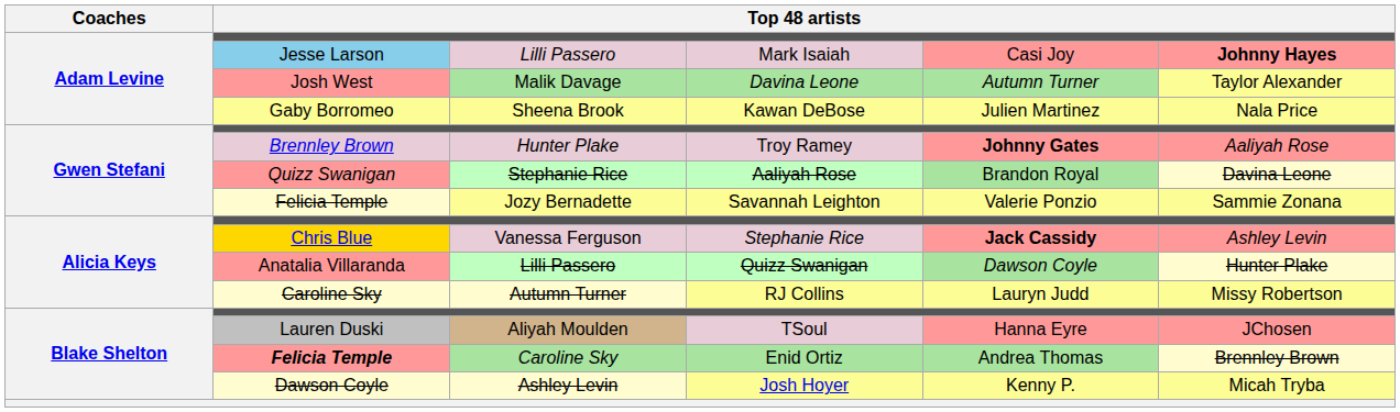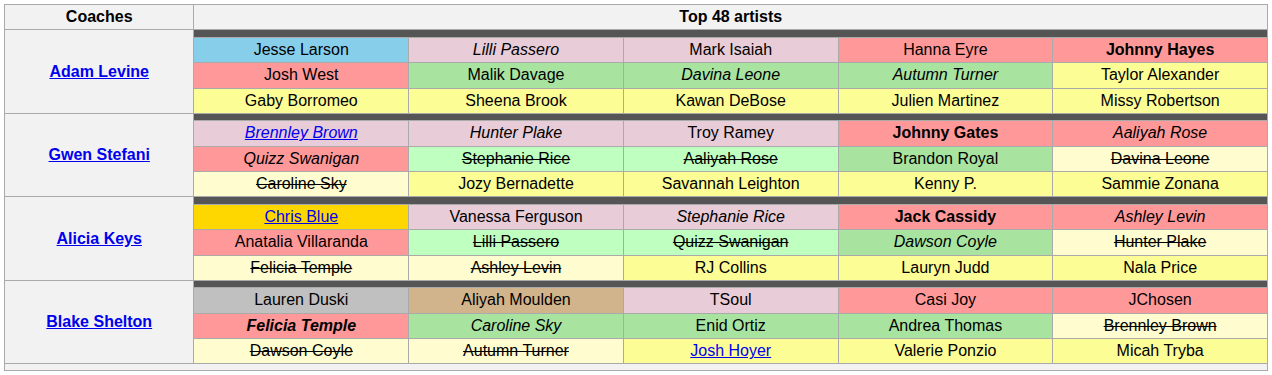 <table class="wikitable" style="text-align:center; width:100%;">
 <tr>
 <th scope="col" style="width:15%;">Coaches</th>
 <th colspan="5" style="width:85%">Top 48 artists</th>
 </tr>
 <tr>
 <th rowspan="4"><a href='#'>Adam Levine</a></th>
 <td colspan="5" style="background:#555;"></td>
 </tr>
 <tr>
 <td style="background:skyblue" width="17%">Jesse Larson</td>
 <td style="background:#E8CCD7" width="17%"><em>Lilli Passero</em></td>
 <td style="background:#E8CCD7" width="17%">Mark Isaiah</td>
-<td style="background:#FF9999">Casi Joy</td>
+<td style="background:#FF9999" width="17%">Hanna Eyre</td>
 <td style="background:#FF9999" width="17%"><strong>Johnny Hayes</strong></td>
 </tr>
 <tr>
 <td style="background:#FF9999">Josh West</td>
 <td style="background:#A8E4A0">Malik Davage</td>
 <td style="background:#A8E4A0"><em>Davina Leone</em></td>
 <td style="background:#A8E4A0"><em>Autumn Turner</em></td>
 <td style="background:#FDFD96">Taylor Alexander</td>
 </tr>
 <tr>
 <td style="background:#FDFD96">Gaby Borromeo</td>
 <td style="background:#FDFD96">Sheena Brook</td>
 <td style="background:#FDFD96">Kawan DeBose</td>
 <td style="background:#FDFD96">Julien Martinez</td>
-<td style="background:#FDFD96">Nala Price</td>
+<td style="background:#FDFD96">Missy Robertson</td>
 </tr>
 <tr>
 <th rowspan="4"><a href='#'>Gwen Stefani</a></th>
 <td colspan="5" style="background:#555;"></td>
 </tr>
 <tr>
 <td style="background:#E8CCD7"><em><a href='#'>Brennley Brown</a></em></td>
 <td style="background:#E8CCD7"><em>Hunter Plake</em></td>
 <td style="background:#E8CCD7">Troy Ramey</td>
 <td style="background:#FF9999"><strong>Johnny Gates</strong></td>
 <td style="background:#FF9999"><em>Aaliyah Rose</em></td>
 </tr>
 <tr>
 <td style="background:#FF9999"><em>Quizz Swanigan</em></td>
 <td style="background:#BFFFC0"><s> Stephanie Rice </s></td>
 <td style="background:#BFFFC0"><s> Aaliyah Rose </s></td>
 <td style="background:#A8E4A0">Brandon Royal</td>
 <td style="background:#FFFDD0"><s> Davina Leone </s></td>
 </tr>
 <tr>
-<td style="background:#FFFDD0"><s>Felicia Temple</s></td>
+<td style="background:#FFFDD0"><s> Caroline Sky </s></td>
 <td style="background:#FDFD96">Jozy Bernadette</td>
 <td style="background:#FDFD96">Savannah Leighton</td>
-<td style="background:#FDFD96">Valerie Ponzio</td>
+<td style="background:#FDFD96">Kenny P.</td>
 <td style="background:#FDFD96">Sammie Zonana</td>
 </tr>
 <tr>
 <th rowspan="4"><a href='#'>Alicia Keys</a></th>
 <td colspan="5" style="background:#555;"></td>
 </tr>
 <tr>
 <td style="background:gold"><a href='#'>Chris Blue</a></td>
 <td style="background:#E8CCD7">Vanessa Ferguson</td>
 <td style="background:#E8CCD7"><em>Stephanie Rice</em></td>
 <td style="background:#FF9999"><strong>Jack Cassidy</strong></td>
 <td style="background:#FF9999"><em>Ashley Levin</em></td>
 </tr>
 <tr>
 <td style="background:#FF9999">Anatalia Villaranda</td>
 <td style="background:#BFFFC0"><s> Lilli Passero </s></td>
 <td style="background:#BFFFC0"><s> Quizz Swanigan </s></td>
 <td style="background:#A8E4A0"><em>Dawson Coyle</em></td>
 <td style="background:#FFFDD0"><s> Hunter Plake </s></td>
 </tr>
 <tr>
-<td style="background:#FFFDD0"><s> Caroline Sky </s></td>
-<td style="background:#FFFDD0"><s> Autumn Turner </s></td>
+<td style="background:#FFFDD0"><s>Felicia Temple</s></td>
+<td style="background:#FFFDD0"><s>Ashley Levin</s></td>
 <td style="background:#FDFD96">RJ Collins</td>
 <td style="background:#FDFD96">Lauryn Judd</td>
-<td style="background:#FDFD96">Missy Robertson</td>
+<td style="background:#FDFD96">Nala Price</td>
 </tr>
 <tr>
 <th rowspan="4"><a href='#'>Blake Shelton</a></th>
 <td colspan="5" style="background:#555;"></td>
 </tr>
 <tr>
 <td style="background:silver">Lauren Duski</td>
 <td style="background:tan">Aliyah Moulden</td>
 <td style="background:#E8CCD7">TSoul</td>
-<td style="background:#FF9999" width="17%">Hanna Eyre</td>
+<td style="background:#FF9999">Casi Joy</td>
 <td style="background:#FF9999">JChosen</td>
 </tr>
 <tr>
 <td style="background:#FF9999"><strong><em>Felicia Temple</em></strong></td>
 <td style="background:#A8E4A0"><em>Caroline Sky</em></td>
 <td style="background:#A8E4A0">Enid Ortiz</td>
 <td style="background:#A8E4A0">Andrea Thomas</td>
 <td style="background:#FFFDD0"><s>Brennley Brown</s></td>
 </tr>
 <tr>
 <td style="background:#FFFDD0"><s>Dawson Coyle</s></td>
-<td style="background:#FFFDD0"><s>Ashley Levin</s></td>
+<td style="background:#FFFDD0"><s> Autumn Turner </s></td>
 <td style="background:#FDFD96"><a href='#'>Josh Hoyer</a></td>
-<td style="background:#FDFD96">Kenny P.</td>
+<td style="background:#FDFD96">Valerie Ponzio</td>
 <td style="background:#FDFD96">Micah Tryba</td>
 </tr>
 <tr>
 <th colspan="6" style="font-size:90%; line-height:12px;"><small></small></th>
 </tr>
 <tr>
 </tr>
 </table>
